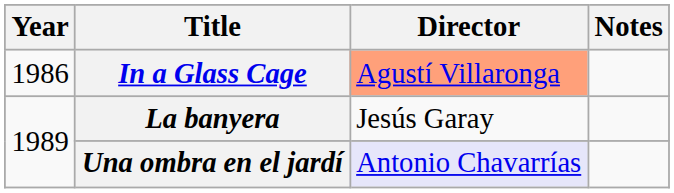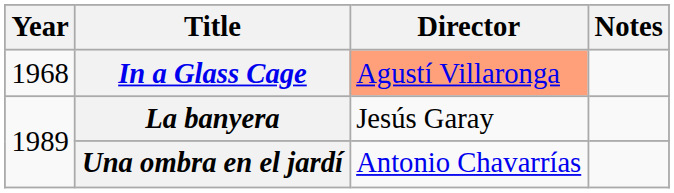 <table class="wikitable sortable plainrowheaders">
 <tr>
 <th>Year</th>
 <th>Title</th>
 <th>Director</th>
 <th>Notes</th>
 </tr>
 <tr>
-<td>1986</td>
+<td>1968</td>
 <th scope="row" style="text-align:center;"><em><a href='#'>In a Glass Cage</a></em></th>
 <td style="background: lightsalmon;"><a href='#'>Agustí Villaronga</a></td>
 <td></td>
 </tr>
 <tr>
 <td rowspan=2>1989</td>
 <th scope="row" style="text-align:center;"><em>La banyera</em></th>
 <td>Jesús Garay</td>
 <td></td>
 </tr>
 <tr>
 <th scope="row" style="text-align:center;"><em>Una ombra en el jardí</em></th>
-<td style="background: lavender;"><a href='#'>Antonio Chavarrías</a></td>
+<td><a href='#'>Antonio Chavarrías</a></td>
 <td></td>
 </tr>
 </table>
